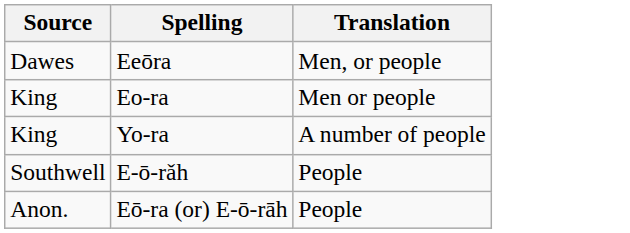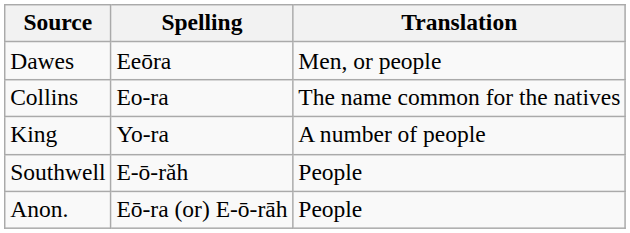 <table class="wikitable">
 <tr>
 <th>Source</th>
 <th>Spelling</th>
 <th>Translation</th>
 </tr>
 <tr>
 <td>Dawes</td>
 <td>Eeōra</td>
 <td>Men, or people</td>
 </tr>
 <tr>
-<td>King</td>
+<td>Collins</td>
 <td>Eo-ra</td>
-<td>Men or people</td>
+<td>The name common for the natives</td>
 </tr>
 <tr>
 <td>King</td>
 <td>Yo-ra</td>
 <td>A number of people</td>
 </tr>
 <tr>
 <td>Southwell</td>
 <td>E-ō-rǎh</td>
 <td>People</td>
 </tr>
 <tr>
 <td>Anon.</td>
 <td>Eō-ra (or) E-ō-rāh</td>
 <td>People</td>
 </tr>
 </table>
